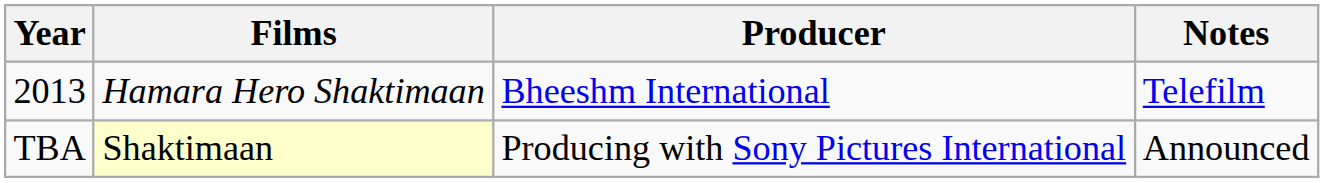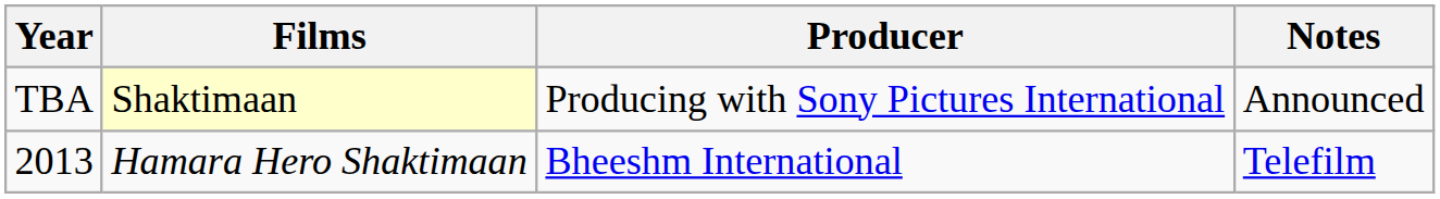 <table class="wikitable sortable">
 <tr>
 <th>Year</th>
 <th>Films</th>
 <th>Producer</th>
 <th>Notes</th>
 </tr>
 <tr>
+<td>TBA</td>
+<td style="background:#FFFFCC;">Shaktimaan<em></td>
+<td>Producing with <a href='#'>Sony Pictures International</a></td>
+<td>Announced</td>
+</tr>
+<tr>
 <td>2013</td>
 <td><em>Hamara Hero Shaktimaan</em></td>
 <td><a href='#'>Bheeshm International</a></td>
 <td><a href='#'>Telefilm</a></td>
 </tr>
-<tr>
-<td>TBA</td>
-<td style="background:#FFFFCC;">Shaktimaan<em></td>
-<td>Producing with <a href='#'>Sony Pictures International</a></td>
-<td>Announced</td>
-</tr>
 </table>
